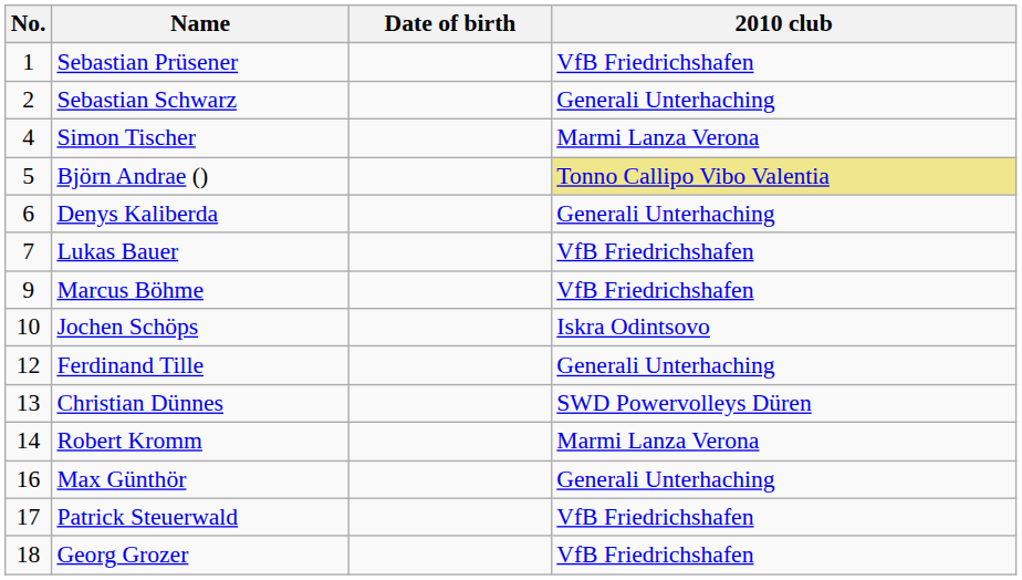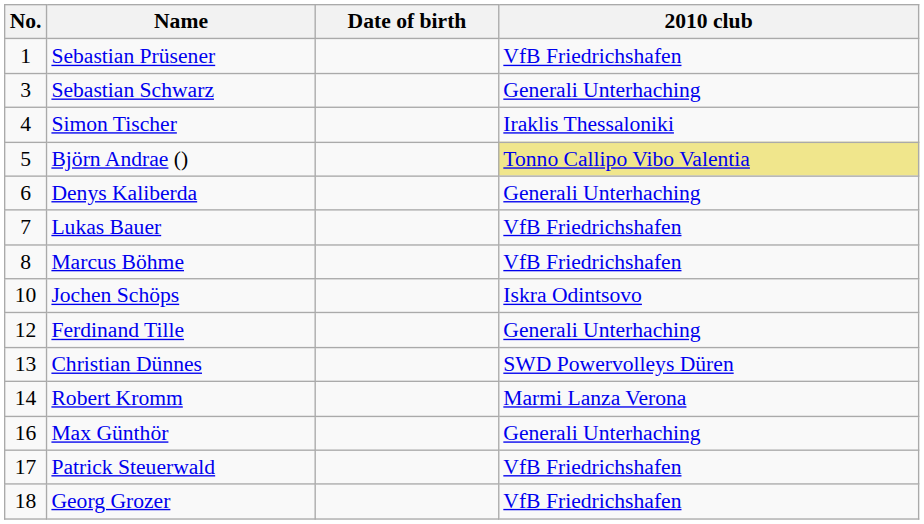 <table class="wikitable sortable" style="font-size:100%; text-align:center;">
 <tr>
 <th>No.</th>
 <th style="width:12em">Name</th>
 <th style="width:8em">Date of birth</th>
 <th style="width:19em">2010 club</th>
 </tr>
 <tr>
 <td>1</td>
 <td align=left><a href='#'>Sebastian Prüsener</a></td>
 <td align=right></td>
 <td align=left> <a href='#'>VfB Friedrichshafen</a></td>
 </tr>
 <tr>
-<td>2</td>
+<td>3</td>
 <td align=left><a href='#'>Sebastian Schwarz</a></td>
 <td align=right></td>
 <td align=left> <a href='#'>Generali Unterhaching</a></td>
 </tr>
 <tr>
 <td>4</td>
 <td align=left><a href='#'>Simon Tischer</a></td>
 <td align=right></td>
-<td align=left> <a href='#'>Marmi Lanza Verona</a></td>
+<td align=left> <a href='#'>Iraklis Thessaloniki</a></td>
 </tr>
 <tr>
 <td>5</td>
 <td align=left><a href='#'>Björn Andrae</a> ()</td>
 <td align=right></td>
 <td align=left style="background: khaki;"> <a href='#'>Tonno Callipo Vibo Valentia</a></td>
 </tr>
 <tr>
 <td>6</td>
 <td align=left><a href='#'>Denys Kaliberda</a></td>
 <td align=right></td>
 <td align=left> <a href='#'>Generali Unterhaching</a></td>
 </tr>
 <tr>
 <td>7</td>
 <td align=left><a href='#'>Lukas Bauer</a></td>
 <td align=right></td>
 <td align=left> <a href='#'>VfB Friedrichshafen</a></td>
 </tr>
 <tr>
-<td>9</td>
+<td>8</td>
 <td align=left><a href='#'>Marcus Böhme</a></td>
 <td align=right></td>
 <td align=left> <a href='#'>VfB Friedrichshafen</a></td>
 </tr>
 <tr>
 <td>10</td>
 <td align=left><a href='#'>Jochen Schöps</a></td>
 <td align=right></td>
 <td align=left> <a href='#'>Iskra Odintsovo</a></td>
 </tr>
 <tr>
 <td>12</td>
 <td align=left><a href='#'>Ferdinand Tille</a></td>
 <td align=right></td>
 <td align=left> <a href='#'>Generali Unterhaching</a></td>
 </tr>
 <tr>
 <td>13</td>
 <td align=left><a href='#'>Christian Dünnes</a></td>
 <td align=right></td>
 <td align=left> <a href='#'>SWD Powervolleys Düren</a></td>
 </tr>
 <tr>
 <td>14</td>
 <td align=left><a href='#'>Robert Kromm</a></td>
 <td align=right></td>
 <td align=left> <a href='#'>Marmi Lanza Verona</a></td>
 </tr>
 <tr>
 <td>16</td>
 <td align=left><a href='#'>Max Günthör</a></td>
 <td align=right></td>
 <td align=left> <a href='#'>Generali Unterhaching</a></td>
 </tr>
 <tr>
 <td>17</td>
 <td align=left><a href='#'>Patrick Steuerwald</a></td>
 <td align=right></td>
 <td align=left> <a href='#'>VfB Friedrichshafen</a></td>
 </tr>
 <tr>
 <td>18</td>
 <td align=left><a href='#'>Georg Grozer</a></td>
 <td align=right></td>
 <td align=left> <a href='#'>VfB Friedrichshafen</a></td>
 </tr>
 </table>
